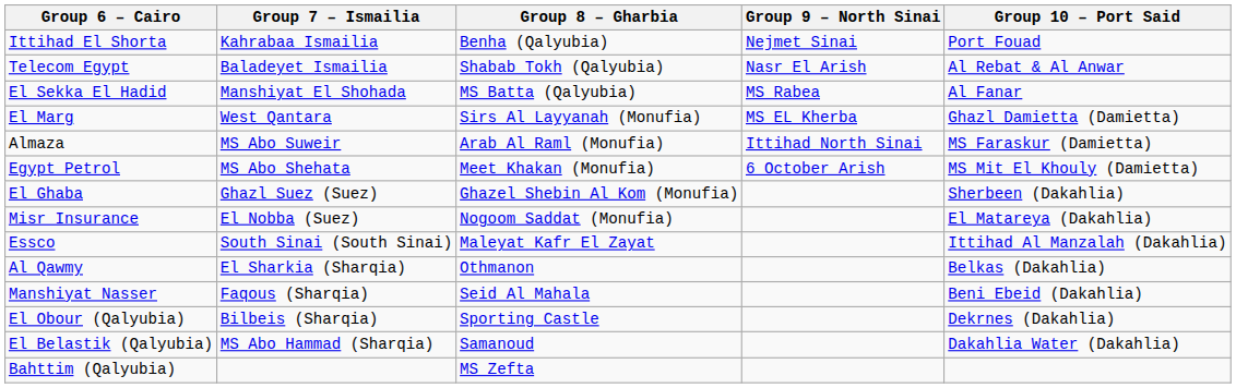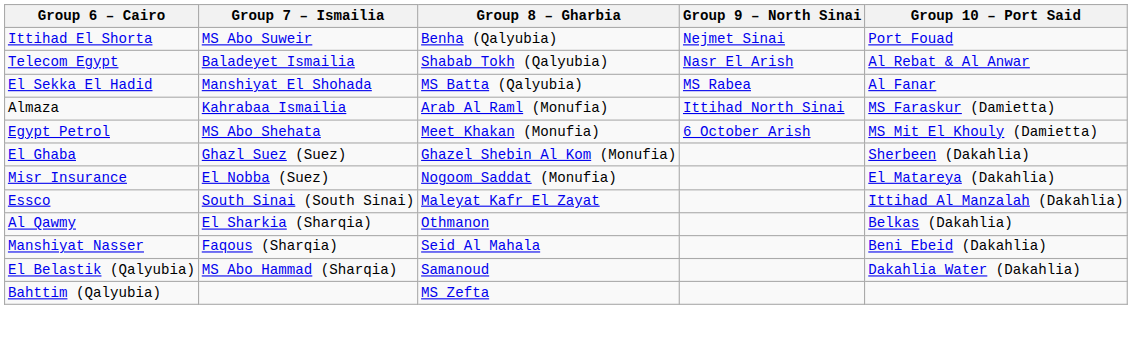 <table class="wikitable">
 <tr>
 <th>Group 6 – Cairo</th>
 <th>Group 7 – Ismailia</th>
 <th>Group 8 – Gharbia</th>
 <th>Group 9 – North Sinai</th>
 <th>Group 10 – Port Said</th>
 </tr>
 <tr>
 <td><a href='#'>Ittihad El Shorta</a></td>
-<td><a href='#'>Kahrabaa Ismailia</a></td>
+<td><a href='#'>MS Abo Suweir</a></td>
 <td><a href='#'>Benha</a> (Qalyubia)</td>
 <td><a href='#'>Nejmet Sinai</a></td>
 <td><a href='#'>Port Fouad</a></td>
 </tr>
 <tr>
 <td><a href='#'>Telecom Egypt</a></td>
 <td><a href='#'>Baladeyet Ismailia</a></td>
 <td><a href='#'>Shabab Tokh</a> (Qalyubia)</td>
 <td><a href='#'>Nasr El Arish</a></td>
 <td><a href='#'>Al Rebat & Al Anwar</a></td>
 </tr>
 <tr>
 <td><a href='#'>El Sekka El Hadid</a></td>
 <td><a href='#'>Manshiyat El Shohada</a></td>
 <td><a href='#'>MS Batta</a> (Qalyubia)</td>
 <td><a href='#'>MS Rabea</a></td>
 <td><a href='#'>Al Fanar</a></td>
 </tr>
 <tr>
-<td><a href='#'>El Marg</a></td>
-<td><a href='#'>West Qantara</a></td>
-<td><a href='#'>Sirs Al Layyanah</a> (Monufia)</td>
-<td><a href='#'>MS EL Kherba</a></td>
-<td><a href='#'>Ghazl Damietta</a> (Damietta)</td>
-</tr>
-<tr>
 <td>Almaza</td>
-<td><a href='#'>MS Abo Suweir</a></td>
+<td><a href='#'>Kahrabaa Ismailia</a></td>
 <td><a href='#'>Arab Al Raml</a> (Monufia)</td>
 <td><a href='#'>Ittihad North Sinai</a></td>
 <td><a href='#'>MS Faraskur</a> (Damietta)</td>
 </tr>
 <tr>
 <td><a href='#'>Egypt Petrol</a></td>
 <td><a href='#'>MS Abo Shehata</a></td>
 <td><a href='#'>Meet Khakan</a> (Monufia)</td>
 <td><a href='#'>6 October Arish</a></td>
 <td><a href='#'>MS Mit El Khouly</a> (Damietta)</td>
 </tr>
 <tr>
 <td><a href='#'>El Ghaba</a></td>
 <td><a href='#'>Ghazl Suez</a> (Suez)</td>
 <td><a href='#'>Ghazel Shebin Al Kom</a> (Monufia)</td>
 <td></td>
 <td><a href='#'>Sherbeen</a> (Dakahlia)</td>
 </tr>
 <tr>
 <td><a href='#'>Misr Insurance</a></td>
 <td><a href='#'>El Nobba</a> (Suez)</td>
 <td><a href='#'>Nogoom Saddat</a> (Monufia)</td>
 <td></td>
 <td><a href='#'>El Matareya</a> (Dakahlia)</td>
 </tr>
 <tr>
 <td><a href='#'>Essco</a></td>
 <td><a href='#'>South Sinai</a> (South Sinai)</td>
 <td><a href='#'>Maleyat Kafr El Zayat</a></td>
 <td></td>
 <td><a href='#'>Ittihad Al Manzalah</a> (Dakahlia)</td>
 </tr>
 <tr>
 <td><a href='#'>Al Qawmy</a></td>
 <td><a href='#'>El Sharkia</a> (Sharqia)</td>
 <td><a href='#'>Othmanon</a></td>
 <td></td>
 <td><a href='#'>Belkas</a> (Dakahlia)</td>
 </tr>
 <tr>
 <td><a href='#'>Manshiyat Nasser</a></td>
 <td><a href='#'>Faqous</a> (Sharqia)</td>
 <td><a href='#'>Seid Al Mahala</a></td>
 <td></td>
 <td><a href='#'>Beni Ebeid</a> (Dakahlia)</td>
 </tr>
 <tr>
-<td><a href='#'>El Obour</a> (Qalyubia)</td>
-<td><a href='#'>Bilbeis</a> (Sharqia)</td>
-<td><a href='#'>Sporting Castle</a></td>
-<td></td>
-<td><a href='#'>Dekrnes</a> (Dakahlia)</td>
-</tr>
-<tr>
 <td><a href='#'>El Belastik</a> (Qalyubia)</td>
 <td><a href='#'>MS Abo Hammad</a> (Sharqia)</td>
 <td><a href='#'>Samanoud</a></td>
 <td></td>
 <td><a href='#'>Dakahlia Water</a> (Dakahlia)</td>
 </tr>
 <tr>
 <td><a href='#'>Bahttim</a> (Qalyubia)</td>
 <td></td>
 <td><a href='#'>MS Zefta</a></td>
 <td></td>
 <td></td>
 </tr>
 </table>
